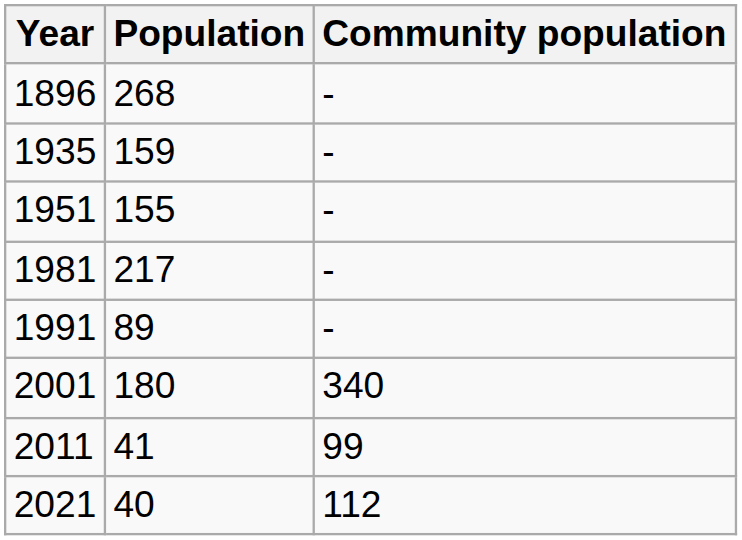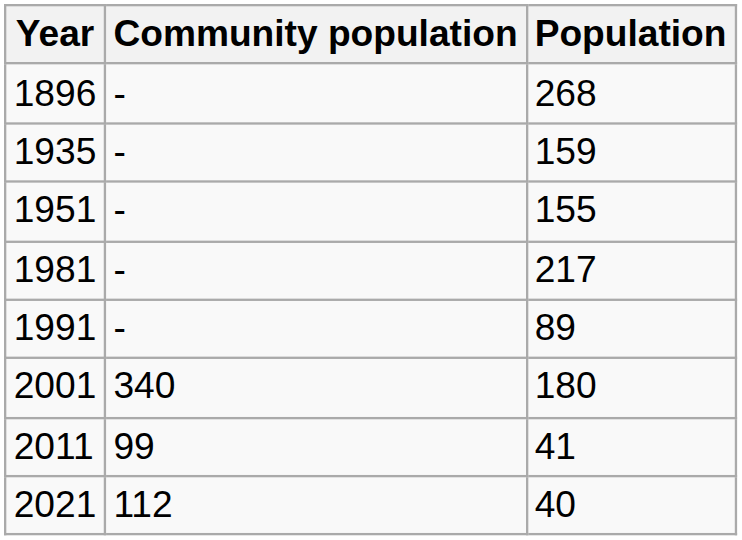 <table class=wikitable>
 <tr>
 <th>Year</th>
+<th>Community population</th>
 <th>Population</th>
-<th>Community population</th>
 </tr>
 <tr>
 <td>1896</td>
+<td>-</td>
 <td>268</td>
-<td>-</td>
 </tr>
 <tr>
 <td>1935</td>
+<td>-</td>
 <td>159</td>
-<td>-</td>
 </tr>
 <tr>
 <td>1951</td>
+<td>-</td>
 <td>155</td>
-<td>-</td>
 </tr>
 <tr>
 <td>1981</td>
+<td>-</td>
 <td>217</td>
-<td>-</td>
 </tr>
 <tr>
 <td>1991</td>
+<td>-</td>
 <td>89</td>
-<td>-</td>
 </tr>
 <tr>
 <td>2001</td>
+<td>340</td>
 <td>180</td>
-<td>340</td>
 </tr>
 <tr>
 <td>2011</td>
+<td>99</td>
 <td>41</td>
-<td>99</td>
 </tr>
 <tr>
 <td>2021</td>
+<td>112</td>
 <td>40</td>
-<td>112</td>
 </tr>
 </table>
